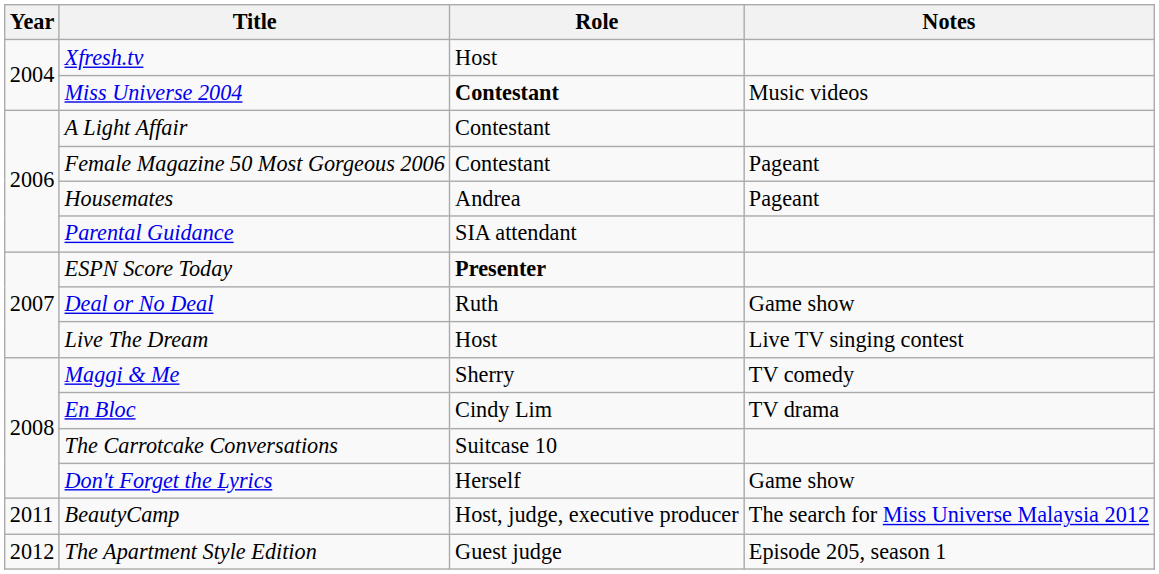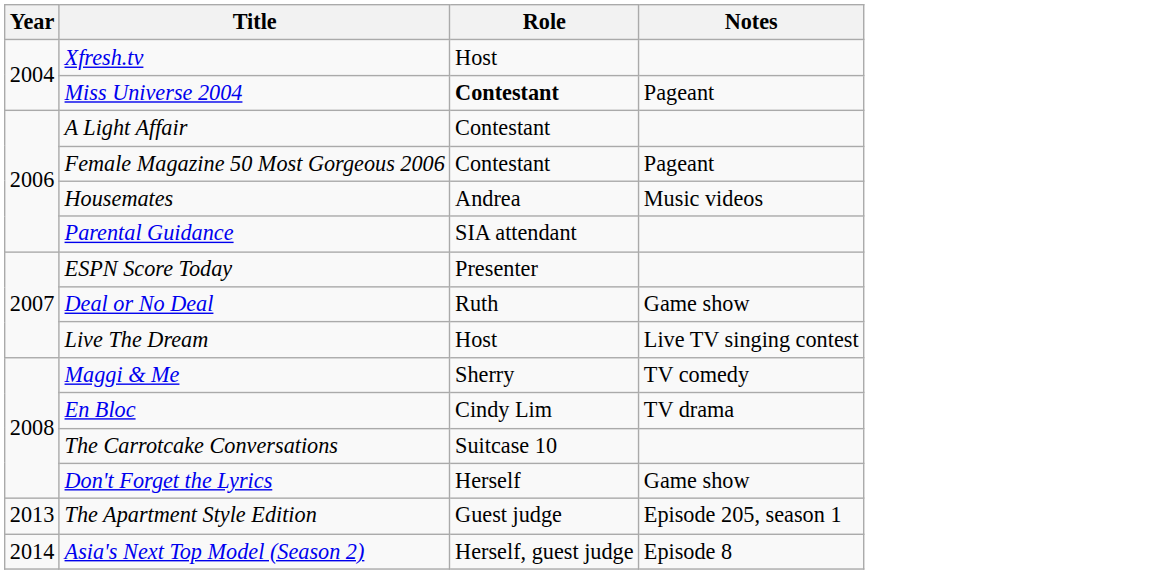 <table class="wikitable" style="font-size: 100%;">
 <tr>
 <th>Year</th>
 <th>Title</th>
 <th>Role</th>
 <th>Notes</th>
 </tr>
 <tr>
 <td rowspan="2">2004</td>
 <td><em><a href='#'>Xfresh.tv</a></em></td>
 <td>Host</td>
 <td></td>
 </tr>
 <tr>
 <td><em><a href='#'>Miss Universe 2004</a></em></td>
 <td><strong>Contestant</strong></td>
-<td>Music videos</td>
+<td>Pageant</td>
 </tr>
 <tr>
 <td rowspan="4">2006</td>
 <td><em>A Light Affair</em></td>
 <td>Contestant</td>
 <td></td>
 </tr>
 <tr>
 <td><em>Female Magazine 50 Most Gorgeous 2006</em></td>
 <td>Contestant</td>
 <td>Pageant</td>
 </tr>
 <tr>
 <td><em>Housemates</em></td>
 <td>Andrea</td>
-<td>Pageant</td>
+<td>Music videos</td>
 </tr>
 <tr>
 <td><em><a href='#'>Parental Guidance</a></em></td>
 <td>SIA attendant</td>
 <td></td>
 </tr>
 <tr>
 <td rowspan="3">2007</td>
 <td><em>ESPN Score Today</em></td>
-<td><strong>Presenter</strong></td>
+<td>Presenter</td>
 <td></td>
 </tr>
 <tr>
 <td><em><a href='#'>Deal or No Deal</a></em></td>
 <td>Ruth</td>
 <td>Game show</td>
 </tr>
 <tr>
 <td><em>Live The Dream</em></td>
 <td>Host</td>
 <td>Live TV singing contest</td>
 </tr>
 <tr>
 <td rowspan="4">2008</td>
 <td><em><a href='#'>Maggi & Me</a></em></td>
 <td>Sherry</td>
 <td>TV comedy</td>
 </tr>
 <tr>
 <td><em><a href='#'>En Bloc</a></em></td>
 <td>Cindy Lim</td>
 <td>TV drama</td>
 </tr>
 <tr>
 <td><em>The Carrotcake Conversations</em></td>
 <td>Suitcase 10</td>
 <td></td>
 </tr>
 <tr>
 <td><em><a href='#'>Don't Forget the Lyrics</a></em></td>
 <td>Herself</td>
 <td>Game show</td>
 </tr>
 <tr>
-<td>2011</td>
-<td><em>BeautyCamp</em></td>
-<td>Host, judge, executive producer</td>
-<td>The search for <a href='#'>Miss Universe Malaysia 2012</a></td>
-</tr>
-<tr>
-<td>2012</td>
+<td>2013</td>
 <td><em>The Apartment Style Edition</em></td>
 <td>Guest judge</td>
 <td>Episode 205, season 1</td>
 </tr>
+<tr>
+<td>2014</td>
+<td><em><a href='#'>Asia's Next Top Model (Season 2)</a></em></td>
+<td>Herself, guest judge</td>
+<td>Episode 8</td>
+</tr>
 </table>
